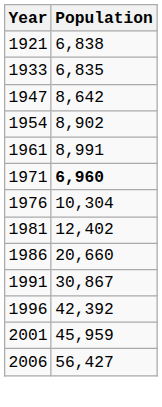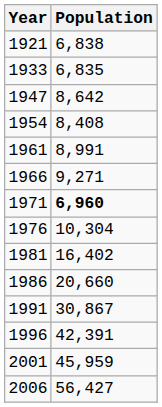 <table class="wikitable">
 <tr>
 <th>Year</th>
 <th>Population</th>
 </tr>
 <tr>
 <td>1921</td>
 <td>6,838</td>
 </tr>
 <tr>
 <td>1933</td>
 <td>6,835</td>
 </tr>
 <tr>
 <td>1947</td>
 <td>8,642</td>
 </tr>
 <tr>
 <td>1954</td>
-<td>8,902</td>
+<td>8,408</td>
 </tr>
 <tr>
 <td>1961</td>
 <td>8,991</td>
+</tr>
+<tr>
+<td>1966</td>
+<td>9,271</td>
 </tr>
 <tr>
 <td>1971</td>
 <td><strong>6,960</strong></td>
 </tr>
 <tr>
 <td>1976</td>
 <td>10,304</td>
 </tr>
 <tr>
 <td>1981</td>
-<td>12,402</td>
+<td>16,402</td>
 </tr>
 <tr>
 <td>1986</td>
 <td>20,660</td>
 </tr>
 <tr>
 <td>1991</td>
 <td>30,867</td>
 </tr>
 <tr>
 <td>1996</td>
-<td>42,392</td>
+<td>42,391</td>
 </tr>
 <tr>
 <td>2001</td>
 <td>45,959</td>
 </tr>
 <tr>
 <td>2006</td>
 <td>56,427</td>
 </tr>
 </table>
